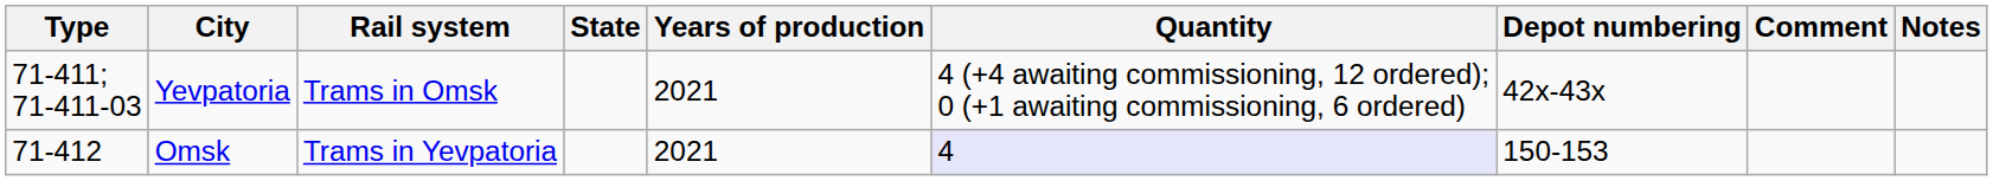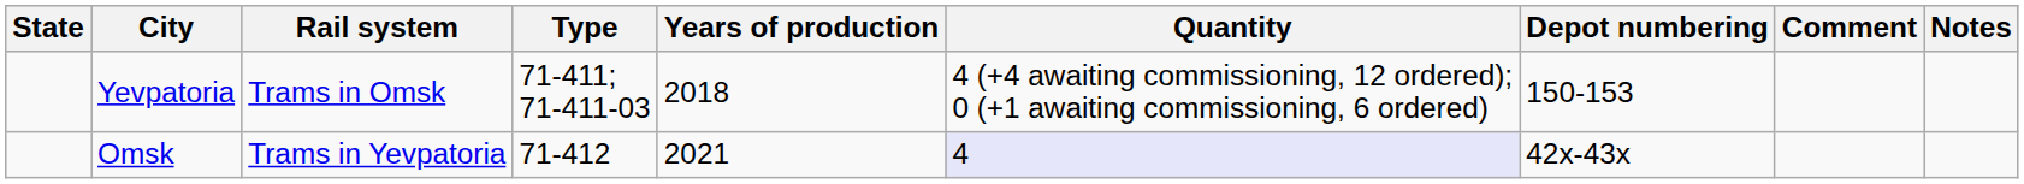 <table class="wikitable">
 <tr>
-<th>Type</th>
+<th>State</th>
 <th>City</th>
 <th>Rail system</th>
-<th>State</th>
+<th>Type</th>
 <th>Years of production</th>
 <th>Quantity</th>
 <th>Depot numbering</th>
 <th>Comment</th>
 <th>Notes</th>
 </tr>
 <tr>
-<td>71-411;<br>71-411-03</td>
+<td></td>
 <td><a href='#'>Yevpatoria</a></td>
 <td><a href='#'>Trams in Omsk</a></td>
+<td>71-411;<br>71-411-03</td>
+<td>2018</td>
+<td>4 (+4 awaiting commissioning, 12 ordered);<br>0 (+1 awaiting commissioning, 6 ordered)</td>
+<td>150-153</td>
 <td></td>
+<td></td>
+</tr>
+<tr>
+<td></td>
+<td><a href='#'>Omsk</a></td>
+<td><a href='#'>Trams in Yevpatoria</a></td>
+<td>71-412</td>
 <td>2021</td>
-<td>4 (+4 awaiting commissioning, 12 ordered);<br>0 (+1 awaiting commissioning, 6 ordered)</td>
+<td style="background: lavender;">4</td>
 <td>42х-43x</td>
 <td></td>
 <td></td>
 </tr>
-<tr>
-<td>71-412</td>
-<td><a href='#'>Omsk</a></td>
-<td><a href='#'>Trams in Yevpatoria</a></td>
-<td></td>
-<td>2021</td>
-<td style="background: lavender;">4</td>
-<td>150-153</td>
-<td></td>
-<td></td>
-</tr>
 </table>
